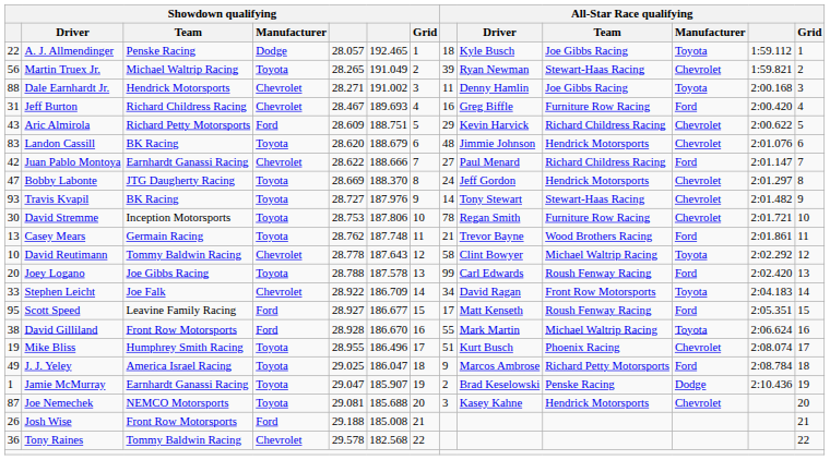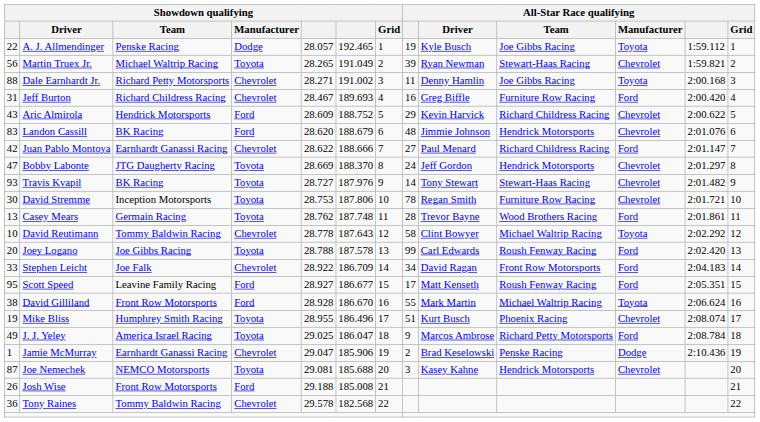 <table class="wikitable">
 <tr>
 <th colspan=7>Showdown qualifying</th>
 <th colspan=6>All-Star Race qualifying</th>
 </tr>
 <tr>
 <th></th>
 <th>Driver</th>
 <th>Team</th>
 <th>Manufacturer</th>
 <th></th>
 <th></th>
 <th>Grid</th>
 <th></th>
 <th>Driver</th>
 <th>Team</th>
 <th>Manufacturer</th>
 <th></th>
 <th>Grid</th>
 </tr>
 <tr>
 <td>22</td>
 <td><a href='#'>A. J. Allmendinger</a></td>
 <td><a href='#'>Penske Racing</a></td>
 <td><a href='#'>Dodge</a></td>
 <td>28.057</td>
 <td>192.465</td>
 <td>1</td>
-<td>18</td>
+<td>19</td>
 <td><a href='#'>Kyle Busch</a></td>
 <td><a href='#'>Joe Gibbs Racing</a></td>
 <td><a href='#'>Toyota</a></td>
 <td>1:59.112</td>
 <td>1</td>
 </tr>
 <tr>
 <td>56</td>
 <td><a href='#'>Martin Truex Jr.</a></td>
 <td><a href='#'>Michael Waltrip Racing</a></td>
 <td><a href='#'>Toyota</a></td>
 <td>28.265</td>
 <td>191.049</td>
 <td>2</td>
 <td>39</td>
 <td><a href='#'>Ryan Newman</a></td>
 <td><a href='#'>Stewart-Haas Racing</a></td>
 <td><a href='#'>Chevrolet</a></td>
 <td>1:59.821</td>
 <td>2</td>
 </tr>
 <tr>
 <td>88</td>
 <td><a href='#'>Dale Earnhardt Jr.</a></td>
-<td><a href='#'>Hendrick Motorsports</a></td>
+<td><a href='#'>Richard Petty Motorsports</a></td>
 <td><a href='#'>Chevrolet</a></td>
 <td>28.271</td>
 <td>191.002</td>
 <td>3</td>
 <td>11</td>
 <td><a href='#'>Denny Hamlin</a></td>
 <td><a href='#'>Joe Gibbs Racing</a></td>
 <td><a href='#'>Toyota</a></td>
 <td>2:00.168</td>
 <td>3</td>
 </tr>
 <tr>
 <td>31</td>
 <td><a href='#'>Jeff Burton</a></td>
 <td><a href='#'>Richard Childress Racing</a></td>
 <td><a href='#'>Chevrolet</a></td>
 <td>28.467</td>
 <td>189.693</td>
 <td>4</td>
 <td>16</td>
 <td><a href='#'>Greg Biffle</a></td>
 <td><a href='#'>Furniture Row Racing</a></td>
 <td><a href='#'>Ford</a></td>
 <td>2:00.420</td>
 <td>4</td>
 </tr>
 <tr>
 <td>43</td>
 <td><a href='#'>Aric Almirola</a></td>
-<td><a href='#'>Richard Petty Motorsports</a></td>
+<td><a href='#'>Hendrick Motorsports</a></td>
 <td><a href='#'>Ford</a></td>
 <td>28.609</td>
-<td>188.751</td>
+<td>188.752</td>
 <td>5</td>
 <td>29</td>
 <td><a href='#'>Kevin Harvick</a></td>
 <td><a href='#'>Richard Childress Racing</a></td>
 <td><a href='#'>Chevrolet</a></td>
 <td>2:00.622</td>
 <td>5</td>
 </tr>
 <tr>
 <td>83</td>
 <td><a href='#'>Landon Cassill</a></td>
 <td><a href='#'>BK Racing</a></td>
-<td><a href='#'>Toyota</a></td>
+<td><a href='#'>Ford</a></td>
 <td>28.620</td>
 <td>188.679</td>
 <td>6</td>
 <td>48</td>
 <td><a href='#'>Jimmie Johnson</a></td>
 <td><a href='#'>Hendrick Motorsports</a></td>
 <td><a href='#'>Chevrolet</a></td>
 <td>2:01.076</td>
 <td>6</td>
 </tr>
 <tr>
 <td>42</td>
 <td><a href='#'>Juan Pablo Montoya</a></td>
 <td><a href='#'>Earnhardt Ganassi Racing</a></td>
 <td><a href='#'>Chevrolet</a></td>
 <td>28.622</td>
 <td>188.666</td>
 <td>7</td>
 <td>27</td>
 <td><a href='#'>Paul Menard</a></td>
 <td><a href='#'>Richard Childress Racing</a></td>
 <td><a href='#'>Ford</a></td>
 <td>2:01.147</td>
 <td>7</td>
 </tr>
 <tr>
 <td>47</td>
 <td><a href='#'>Bobby Labonte</a></td>
 <td><a href='#'>JTG Daugherty Racing</a></td>
 <td><a href='#'>Toyota</a></td>
 <td>28.669</td>
 <td>188.370</td>
 <td>8</td>
 <td>24</td>
 <td><a href='#'>Jeff Gordon</a></td>
 <td><a href='#'>Hendrick Motorsports</a></td>
 <td><a href='#'>Chevrolet</a></td>
 <td>2:01.297</td>
 <td>8</td>
 </tr>
 <tr>
 <td>93</td>
 <td><a href='#'>Travis Kvapil</a></td>
 <td><a href='#'>BK Racing</a></td>
 <td><a href='#'>Toyota</a></td>
 <td>28.727</td>
 <td>187.976</td>
 <td>9</td>
 <td>14</td>
 <td><a href='#'>Tony Stewart</a></td>
 <td><a href='#'>Stewart-Haas Racing</a></td>
 <td><a href='#'>Chevrolet</a></td>
 <td>2:01.482</td>
 <td>9</td>
 </tr>
 <tr>
 <td>30</td>
 <td><a href='#'>David Stremme</a></td>
 <td>Inception Motorsports</td>
 <td><a href='#'>Toyota</a></td>
 <td>28.753</td>
 <td>187.806</td>
 <td>10</td>
 <td>78</td>
 <td><a href='#'>Regan Smith</a></td>
 <td><a href='#'>Furniture Row Racing</a></td>
 <td><a href='#'>Chevrolet</a></td>
 <td>2:01.721</td>
 <td>10</td>
 </tr>
 <tr>
 <td>13</td>
 <td><a href='#'>Casey Mears</a></td>
 <td><a href='#'>Germain Racing</a></td>
 <td><a href='#'>Toyota</a></td>
 <td>28.762</td>
 <td>187.748</td>
 <td>11</td>
-<td>21</td>
+<td>28</td>
 <td><a href='#'>Trevor Bayne</a></td>
 <td><a href='#'>Wood Brothers Racing</a></td>
 <td><a href='#'>Ford</a></td>
 <td>2:01.861</td>
 <td>11</td>
 </tr>
 <tr>
 <td>10</td>
 <td><a href='#'>David Reutimann</a></td>
 <td><a href='#'>Tommy Baldwin Racing</a></td>
 <td><a href='#'>Chevrolet</a></td>
 <td>28.778</td>
 <td>187.643</td>
 <td>12</td>
 <td>58</td>
 <td><a href='#'>Clint Bowyer</a></td>
 <td><a href='#'>Michael Waltrip Racing</a></td>
 <td><a href='#'>Toyota</a></td>
 <td>2:02.292</td>
 <td>12</td>
 </tr>
 <tr>
 <td>20</td>
 <td><a href='#'>Joey Logano</a></td>
 <td><a href='#'>Joe Gibbs Racing</a></td>
 <td><a href='#'>Toyota</a></td>
 <td>28.788</td>
 <td>187.578</td>
 <td>13</td>
 <td>99</td>
 <td><a href='#'>Carl Edwards</a></td>
 <td><a href='#'>Roush Fenway Racing</a></td>
 <td><a href='#'>Ford</a></td>
 <td>2:02.420</td>
 <td>13</td>
 </tr>
 <tr>
 <td>33</td>
 <td><a href='#'>Stephen Leicht</a></td>
 <td><a href='#'>Joe Falk</a></td>
 <td><a href='#'>Chevrolet</a></td>
 <td>28.922</td>
 <td>186.709</td>
 <td>14</td>
 <td>34</td>
 <td><a href='#'>David Ragan</a></td>
 <td><a href='#'>Front Row Motorsports</a></td>
-<td><a href='#'>Toyota</a></td>
+<td><a href='#'>Ford</a></td>
 <td>2:04.183</td>
 <td>14</td>
 </tr>
 <tr>
 <td>95</td>
 <td><a href='#'>Scott Speed</a></td>
 <td>Leavine Family Racing</td>
 <td><a href='#'>Ford</a></td>
 <td>28.927</td>
 <td>186.677</td>
 <td>15</td>
 <td>17</td>
 <td><a href='#'>Matt Kenseth</a></td>
 <td><a href='#'>Roush Fenway Racing</a></td>
 <td><a href='#'>Ford</a></td>
 <td>2:05.351</td>
 <td>15</td>
 </tr>
 <tr>
 <td>38</td>
 <td><a href='#'>David Gilliland</a></td>
 <td><a href='#'>Front Row Motorsports</a></td>
 <td><a href='#'>Ford</a></td>
 <td>28.928</td>
 <td>186.670</td>
 <td>16</td>
 <td>55</td>
 <td><a href='#'>Mark Martin</a></td>
 <td><a href='#'>Michael Waltrip Racing</a></td>
 <td><a href='#'>Toyota</a></td>
 <td>2:06.624</td>
 <td>16</td>
 </tr>
 <tr>
 <td>19</td>
 <td><a href='#'>Mike Bliss</a></td>
 <td><a href='#'>Humphrey Smith Racing</a></td>
 <td><a href='#'>Toyota</a></td>
 <td>28.955</td>
 <td>186.496</td>
 <td>17</td>
 <td>51</td>
 <td><a href='#'>Kurt Busch</a></td>
 <td><a href='#'>Phoenix Racing</a></td>
 <td><a href='#'>Chevrolet</a></td>
 <td>2:08.074</td>
 <td>17</td>
 </tr>
 <tr>
 <td>49</td>
 <td><a href='#'>J. J. Yeley</a></td>
 <td><a href='#'>America Israel Racing</a></td>
 <td><a href='#'>Toyota</a></td>
 <td>29.025</td>
 <td>186.047</td>
 <td>18</td>
 <td>9</td>
 <td><a href='#'>Marcos Ambrose</a></td>
 <td><a href='#'>Richard Petty Motorsports</a></td>
 <td><a href='#'>Ford</a></td>
 <td>2:08.784</td>
 <td>18</td>
 </tr>
 <tr>
 <td>1</td>
 <td><a href='#'>Jamie McMurray</a></td>
 <td><a href='#'>Earnhardt Ganassi Racing</a></td>
-<td><a href='#'>Toyota</a></td>
+<td><a href='#'>Chevrolet</a></td>
 <td>29.047</td>
-<td>185.907</td>
+<td>185.906</td>
 <td>19</td>
 <td>2</td>
 <td><a href='#'>Brad Keselowski</a></td>
 <td><a href='#'>Penske Racing</a></td>
 <td><a href='#'>Dodge</a></td>
 <td>2:10.436</td>
 <td>19</td>
 </tr>
 <tr>
 <td>87</td>
 <td><a href='#'>Joe Nemechek</a></td>
 <td><a href='#'>NEMCO Motorsports</a></td>
 <td><a href='#'>Toyota</a></td>
 <td>29.081</td>
 <td>185.688</td>
 <td>20</td>
 <td>3</td>
 <td><a href='#'>Kasey Kahne</a></td>
 <td><a href='#'>Hendrick Motorsports</a></td>
 <td><a href='#'>Chevrolet</a></td>
 <td></td>
 <td>20</td>
 </tr>
 <tr>
 <td>26</td>
 <td><a href='#'>Josh Wise</a></td>
 <td><a href='#'>Front Row Motorsports</a></td>
 <td><a href='#'>Ford</a></td>
 <td>29.188</td>
 <td>185.008</td>
 <td>21</td>
 <td></td>
 <td></td>
 <td></td>
 <td></td>
 <td></td>
 <td>21</td>
 </tr>
 <tr>
 <td>36</td>
 <td><a href='#'>Tony Raines</a></td>
 <td><a href='#'>Tommy Baldwin Racing</a></td>
 <td><a href='#'>Chevrolet</a></td>
 <td>29.578</td>
 <td>182.568</td>
 <td>22</td>
 <td></td>
 <td></td>
 <td></td>
 <td></td>
 <td></td>
 <td>22</td>
 </tr>
 <tr>
 <td colspan="7"></td>
 <td colspan="6"></td>
 </tr>
 </table>
